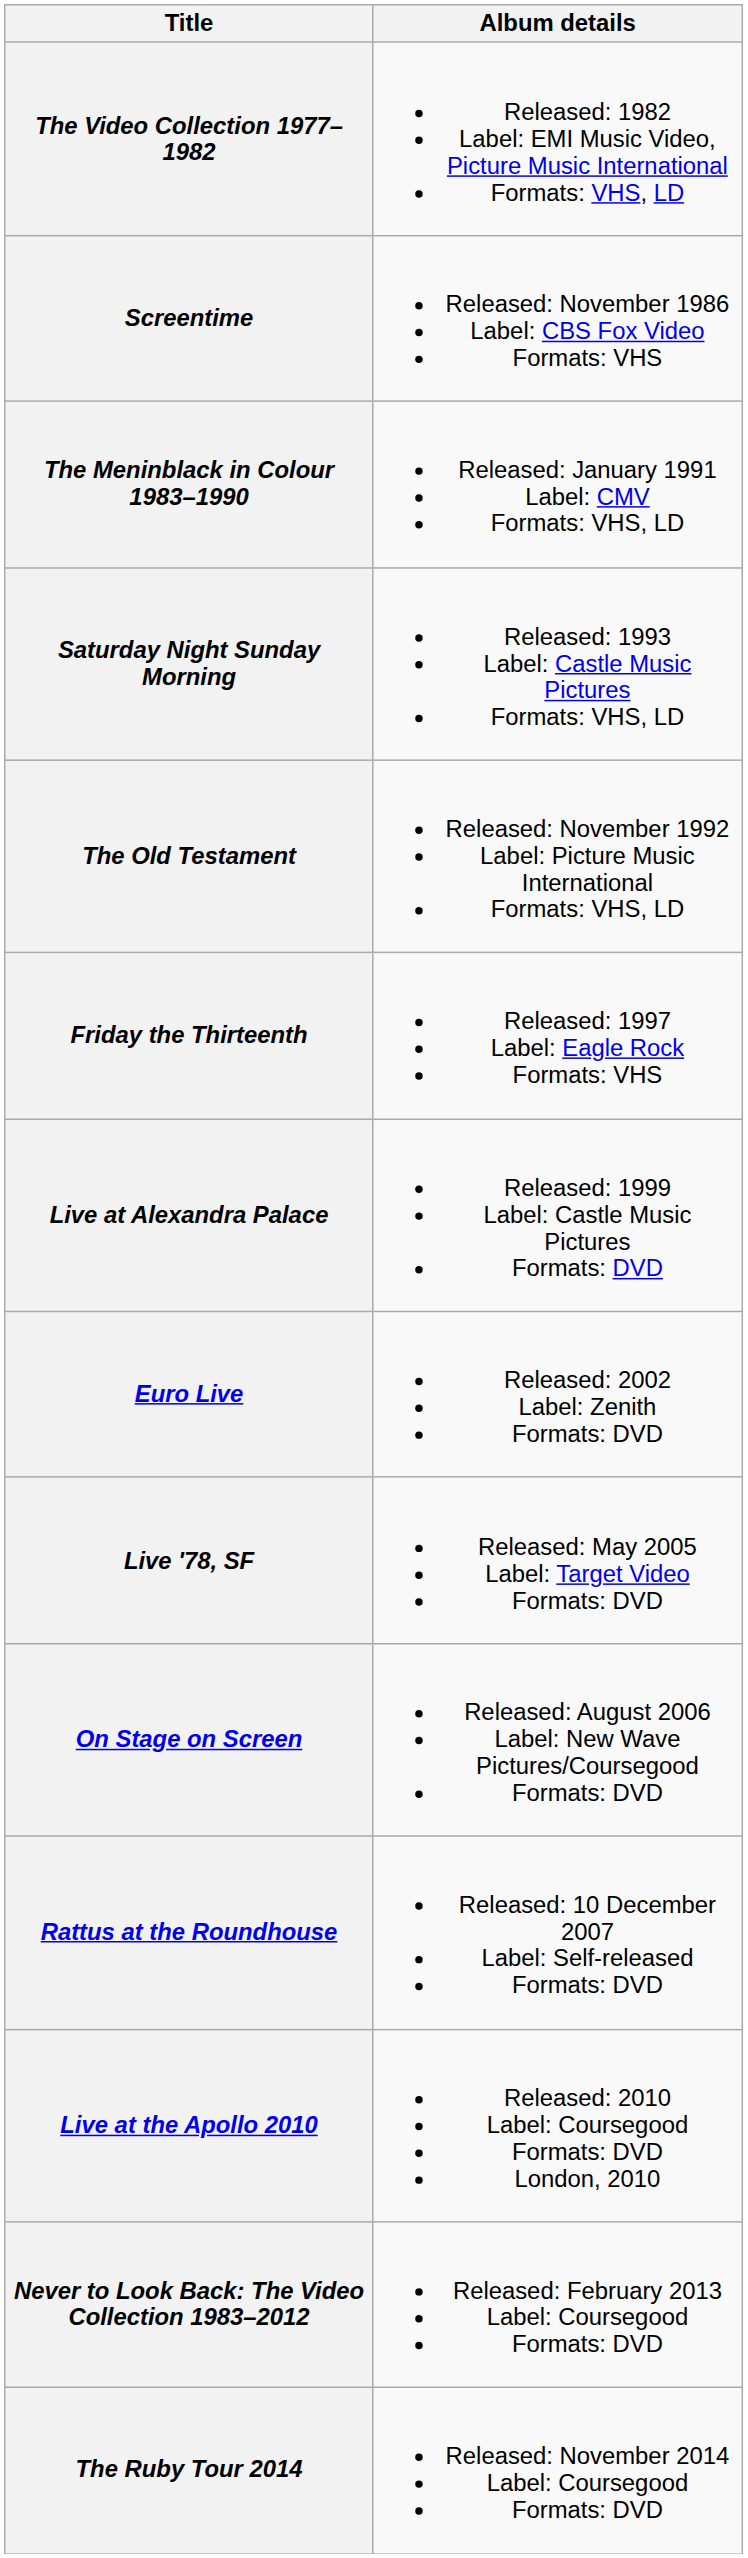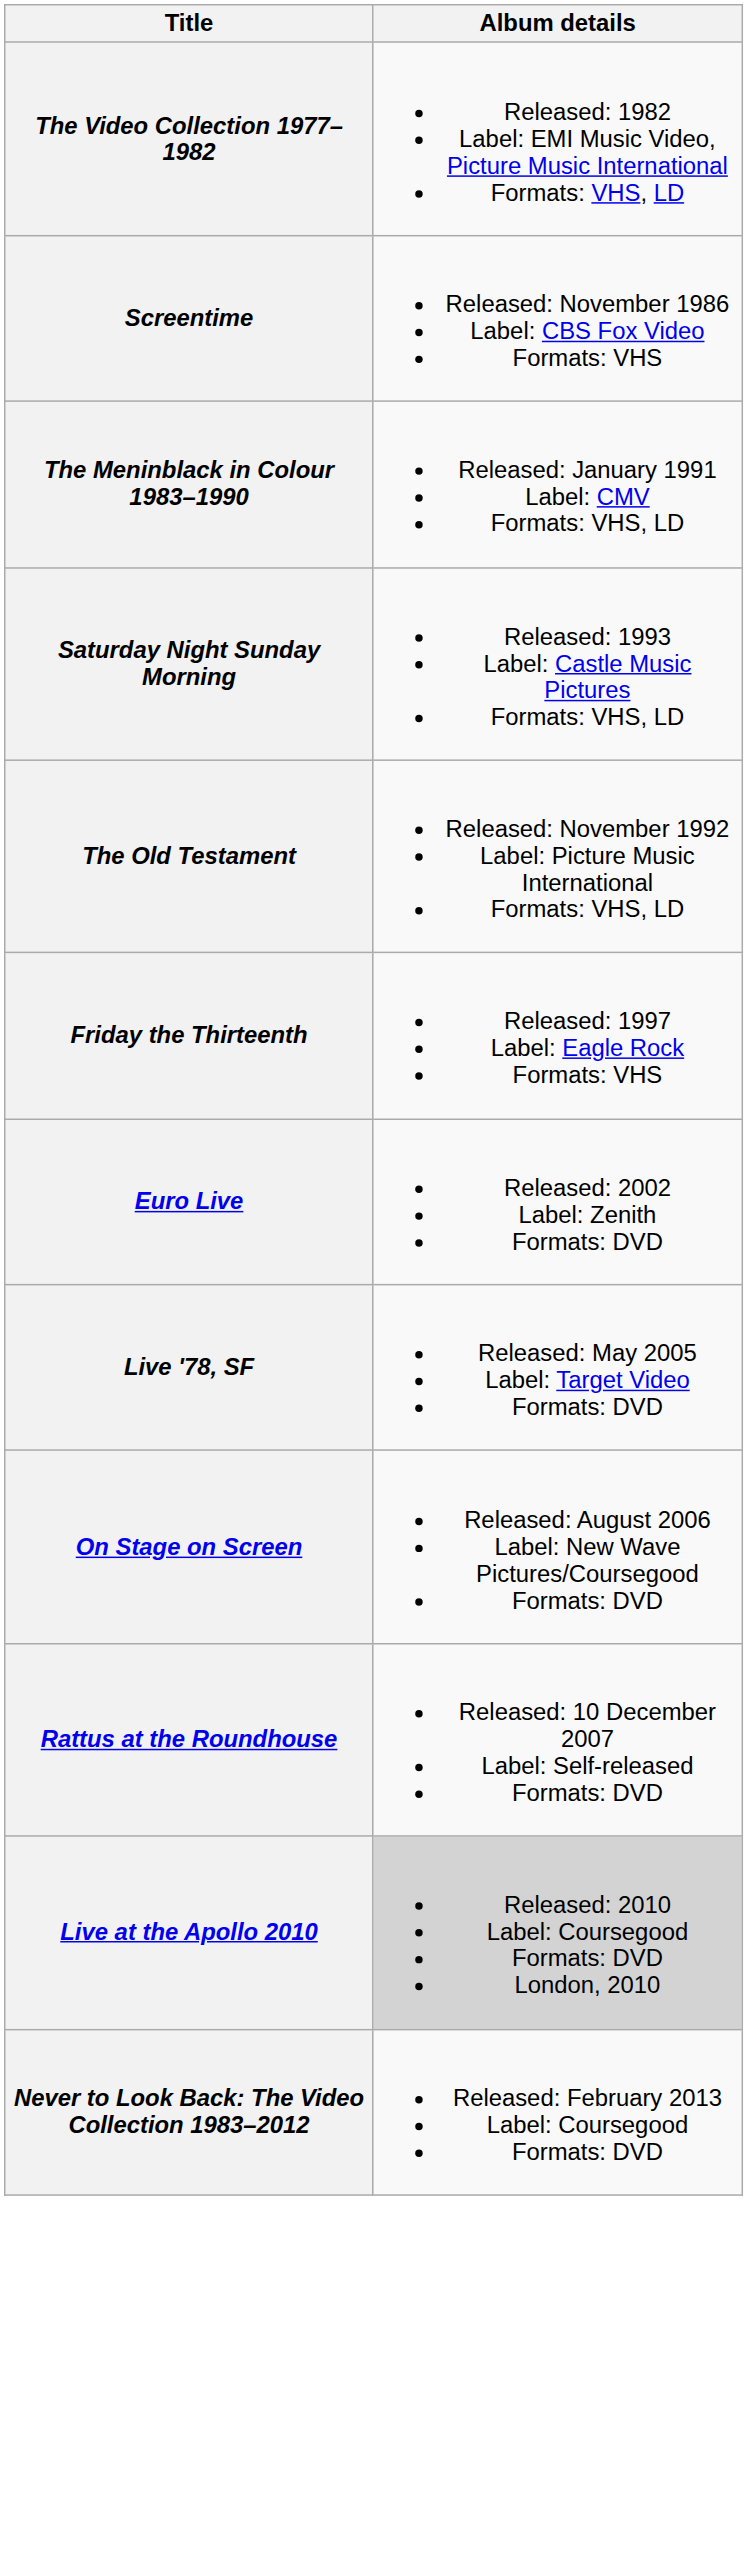 <table class="wikitable plainrowheaders" style="text-align:center;">
 <tr>
 <th scope="col" style="width:15em;">Title</th>
 <th scope="col" style="width:15em;">Album details</th>
 </tr>
 <tr>
 <th scope="row"><em>The Video Collection 1977–1982</em></th>
 <td><br><ul><li>Released: 1982</li><li>Label: EMI Music Video, <a href='#'>Picture Music International</a></li><li>Formats: <a href='#'>VHS</a>, <a href='#'>LD</a></li></ul></td>
 </tr>
 <tr>
 <th scope="row"><em>Screentime</em></th>
 <td><br><ul><li>Released: November 1986</li><li>Label: <a href='#'>CBS Fox Video</a></li><li>Formats: VHS</li></ul></td>
 </tr>
 <tr>
 <th scope="row"><em>The Meninblack in Colour 1983–1990</em></th>
 <td><br><ul><li>Released: January 1991</li><li>Label: <a href='#'>CMV</a></li><li>Formats: VHS, LD</li></ul></td>
 </tr>
 <tr>
 <th scope="row"><em>Saturday Night Sunday Morning</em></th>
 <td><br><ul><li>Released: 1993</li><li>Label: <a href='#'>Castle Music Pictures</a></li><li>Formats: VHS, LD</li></ul></td>
 </tr>
 <tr>
 <th scope="row"><em>The Old Testament</em></th>
 <td><br><ul><li>Released: November 1992</li><li>Label: Picture Music International</li><li>Formats: VHS, LD</li></ul></td>
 </tr>
 <tr>
 <th scope="row"><em>Friday the Thirteenth</em></th>
 <td><br><ul><li>Released: 1997</li><li>Label: <a href='#'>Eagle Rock</a></li><li>Formats: VHS</li></ul></td>
 </tr>
 <tr>
-<th scope="row"><em>Live at Alexandra Palace</em></th>
-<td><br><ul><li>Released: 1999</li><li>Label: Castle Music Pictures</li><li>Formats: <a href='#'>DVD</a></li></ul></td>
-</tr>
-<tr>
 <th scope="row"><em><a href='#'>Euro Live</a></em></th>
 <td><br><ul><li>Released: 2002</li><li>Label: Zenith</li><li>Formats: DVD</li></ul></td>
 </tr>
 <tr>
 <th scope="row"><em>Live '78, SF</em></th>
 <td><br><ul><li>Released: May 2005</li><li>Label: <a href='#'>Target Video</a></li><li>Formats: DVD</li></ul></td>
 </tr>
 <tr>
 <th scope="row"><em><a href='#'>On Stage on Screen</a></em></th>
 <td><br><ul><li>Released: August 2006</li><li>Label: New Wave Pictures/Coursegood</li><li>Formats: DVD</li></ul></td>
 </tr>
 <tr>
 <th scope="row"><em><a href='#'>Rattus at the Roundhouse</a></em></th>
 <td><br><ul><li>Released: 10 December 2007</li><li>Label: Self-released</li><li>Formats: DVD</li></ul></td>
 </tr>
 <tr>
 <th scope="row"><em><a href='#'>Live at the Apollo 2010</a></em></th>
-<td><br><ul><li>Released: 2010</li><li>Label: Coursegood</li><li>Formats: DVD</li><li>London, 2010</li></ul></td>
+<td style="background: lightgrey;"><br><ul><li>Released: 2010</li><li>Label: Coursegood</li><li>Formats: DVD</li><li>London, 2010</li></ul></td>
 </tr>
 <tr>
 <th scope="row"><em>Never to Look Back: The Video Collection 1983–2012</em></th>
 <td><br><ul><li>Released: February 2013</li><li>Label: Coursegood</li><li>Formats: DVD</li></ul></td>
 </tr>
-<tr>
-<th scope="row"><em>The Ruby Tour 2014</em></th>
-<td><br><ul><li>Released: November 2014</li><li>Label: Coursegood</li><li>Formats: DVD</li></ul></td>
-</tr>
 </table>
